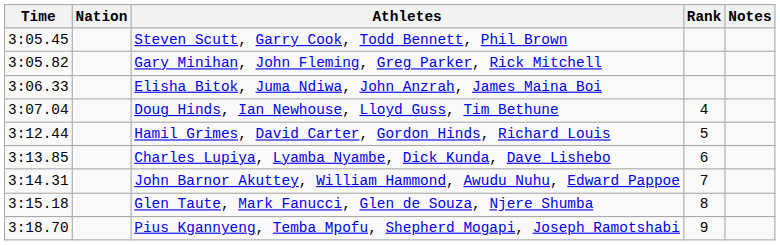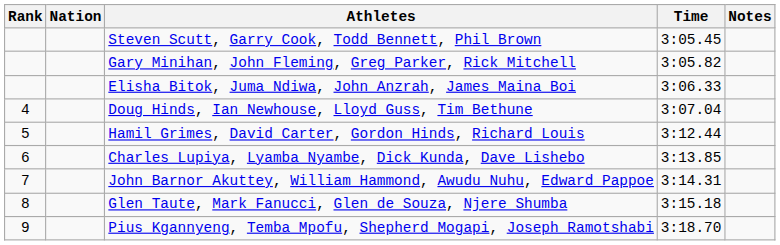 <table class="wikitable sortable" style="text-align:center">
 <tr>
-<th>Time</th>
+<th>Rank</th>
 <th>Nation</th>
 <th>Athletes</th>
-<th>Rank</th>
+<th>Time</th>
 <th>Notes</th>
 </tr>
 <tr>
-<td>3:05.45</td>
+<td></td>
 <td align=left></td>
 <td align=left><a href='#'>Steven Scutt</a>, <a href='#'>Garry Cook</a>, <a href='#'>Todd Bennett</a>, <a href='#'>Phil Brown</a></td>
-<td></td>
+<td>3:05.45</td>
 <td></td>
 </tr>
 <tr>
-<td>3:05.82</td>
+<td></td>
 <td align=left></td>
 <td align=left><a href='#'>Gary Minihan</a>, <a href='#'>John Fleming</a>, <a href='#'>Greg Parker</a>, <a href='#'>Rick Mitchell</a></td>
-<td></td>
+<td>3:05.82</td>
 <td></td>
 </tr>
 <tr>
-<td>3:06.33</td>
+<td></td>
 <td align=left></td>
 <td align=left><a href='#'>Elisha Bitok</a>, <a href='#'>Juma Ndiwa</a>, <a href='#'>John Anzrah</a>, <a href='#'>James Maina Boi</a></td>
-<td></td>
+<td>3:06.33</td>
 <td></td>
 </tr>
 <tr>
-<td>3:07.04</td>
+<td>4</td>
 <td align=left></td>
 <td align=left><a href='#'>Doug Hinds</a>, <a href='#'>Ian Newhouse</a>, <a href='#'>Lloyd Guss</a>, <a href='#'>Tim Bethune</a></td>
-<td>4</td>
+<td>3:07.04</td>
 <td></td>
 </tr>
 <tr>
-<td>3:12.44</td>
+<td>5</td>
 <td align=left></td>
 <td align=left><a href='#'>Hamil Grimes</a>, <a href='#'>David Carter</a>, <a href='#'>Gordon Hinds</a>, <a href='#'>Richard Louis</a></td>
-<td>5</td>
+<td>3:12.44</td>
 <td></td>
 </tr>
 <tr>
-<td>3:13.85</td>
+<td>6</td>
 <td align=left></td>
 <td align=left><a href='#'>Charles Lupiya</a>, <a href='#'>Lyamba Nyambe</a>, <a href='#'>Dick Kunda</a>, <a href='#'>Dave Lishebo</a></td>
-<td>6</td>
+<td>3:13.85</td>
 <td></td>
 </tr>
 <tr>
-<td>3:14.31</td>
+<td>7</td>
 <td align=left></td>
 <td align=left><a href='#'>John Barnor Akuttey</a>, <a href='#'>William Hammond</a>, <a href='#'>Awudu Nuhu</a>, <a href='#'>Edward Pappoe</a></td>
-<td>7</td>
+<td>3:14.31</td>
 <td></td>
 </tr>
 <tr>
-<td>3:15.18</td>
+<td>8</td>
 <td align=left></td>
 <td align=left><a href='#'>Glen Taute</a>, <a href='#'>Mark Fanucci</a>, <a href='#'>Glen de Souza</a>, <a href='#'>Njere Shumba</a></td>
-<td>8</td>
+<td>3:15.18</td>
 <td></td>
 </tr>
 <tr>
-<td>3:18.70</td>
+<td>9</td>
 <td align=left></td>
 <td align=left><a href='#'>Pius Kgannyeng</a>, <a href='#'>Temba Mpofu</a>, <a href='#'>Shepherd Mogapi</a>, <a href='#'>Joseph Ramotshabi</a></td>
-<td>9</td>
+<td>3:18.70</td>
 <td></td>
 </tr>
 </table>
